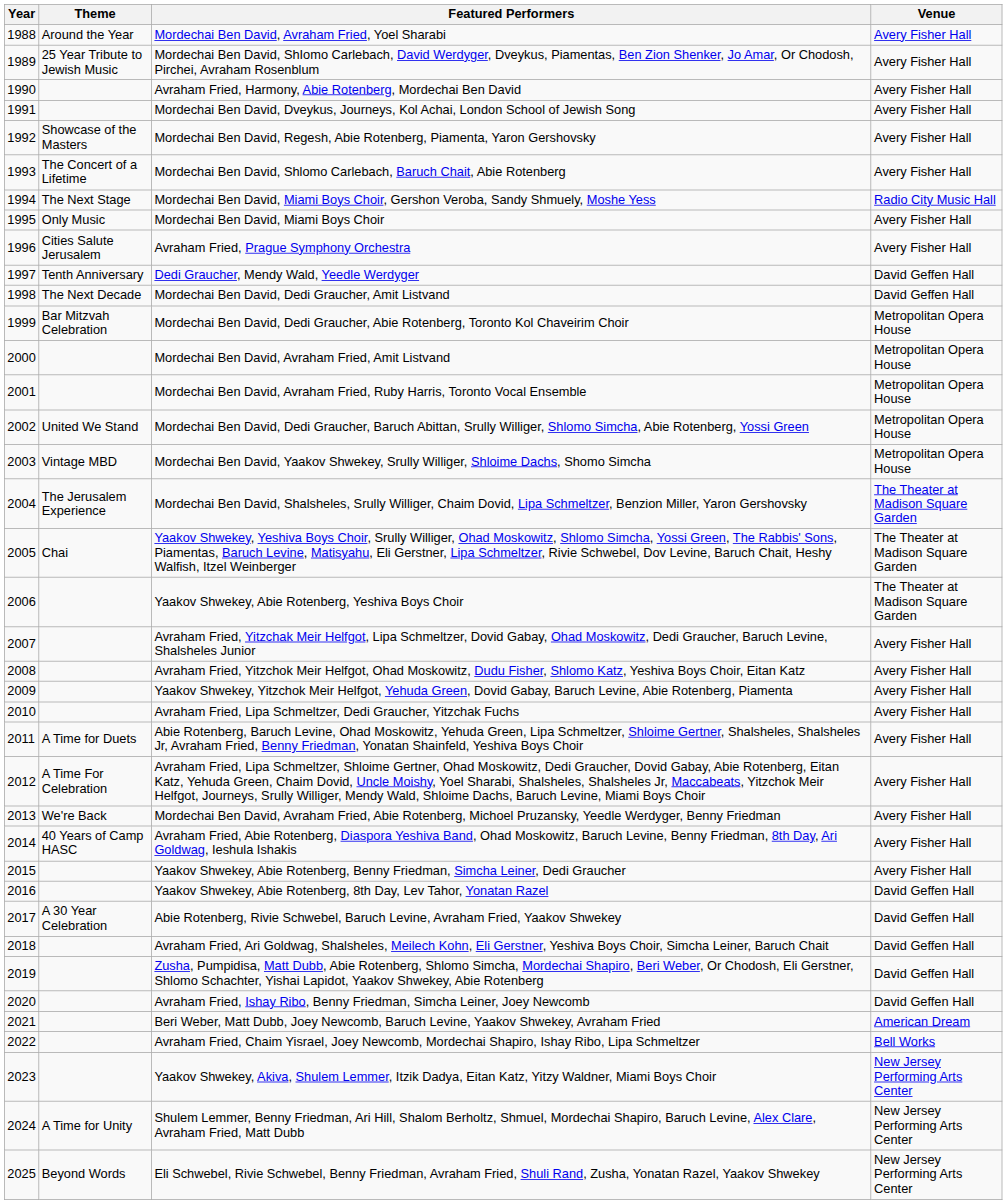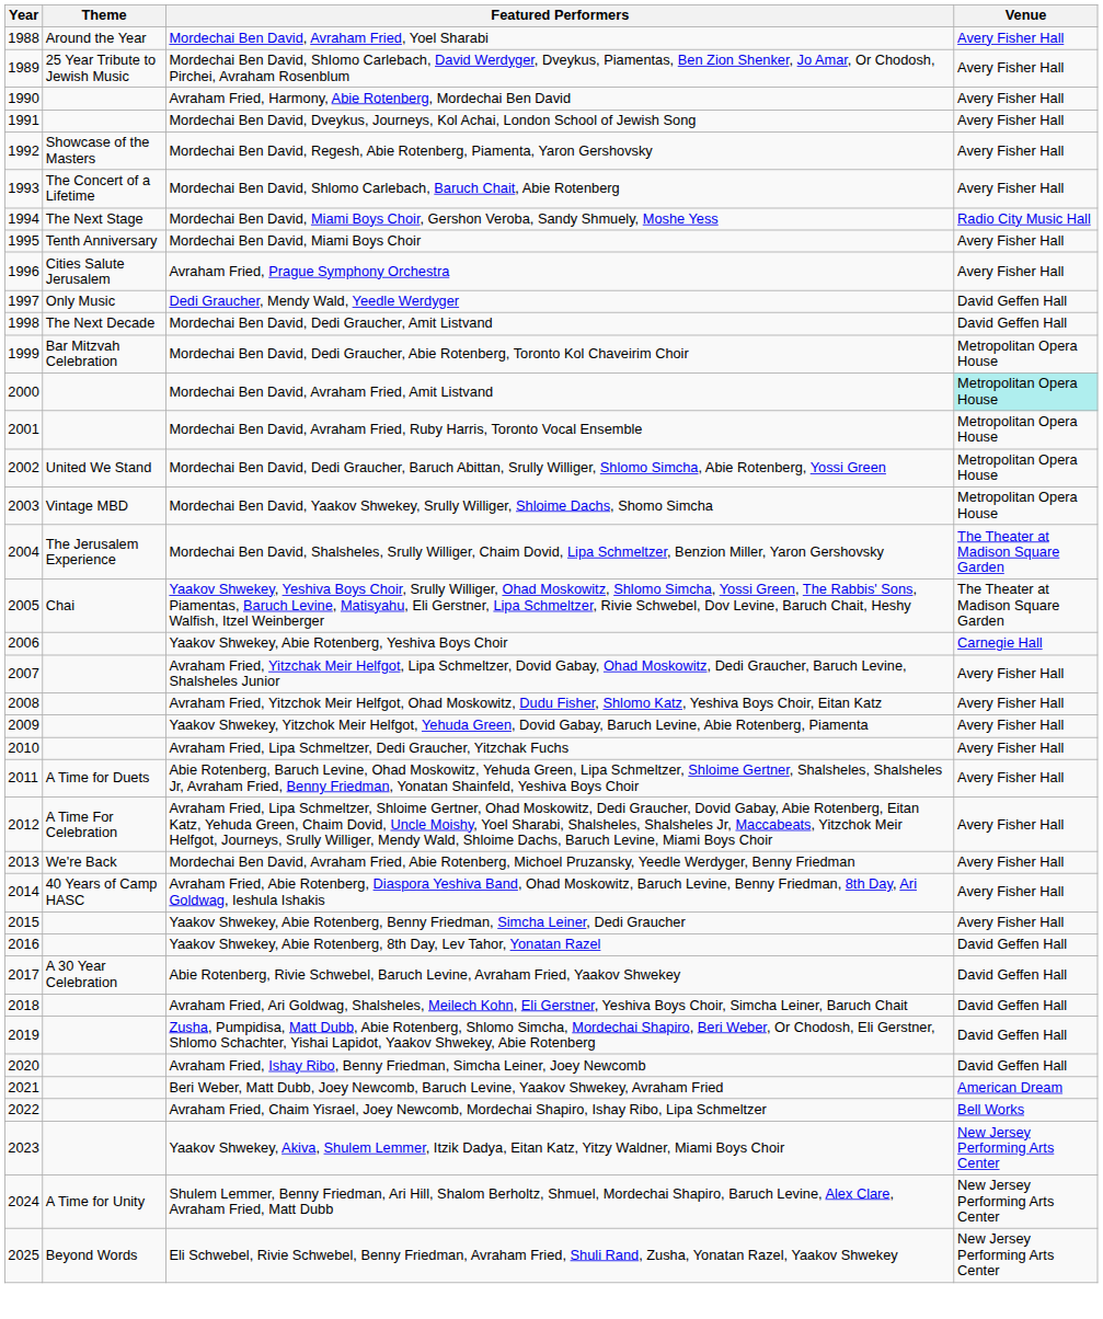 <table class="wikitable sortable">
 <tr>
 <th>Year</th>
 <th>Theme</th>
 <th>Featured Performers</th>
 <th>Venue</th>
 </tr>
 <tr>
 <td>1988</td>
 <td>Around the Year</td>
 <td><a href='#'>Mordechai Ben David</a>, <a href='#'>Avraham Fried</a>, Yoel Sharabi</td>
 <td><a href='#'>Avery Fisher Hall</a></td>
 </tr>
 <tr>
 <td>1989</td>
 <td>25 Year Tribute to Jewish Music</td>
 <td>Mordechai Ben David, ShIomo Carlebach, <a href='#'>David Werdyger</a>, Dveykus, Piamentas, <a href='#'>Ben Zion Shenker</a>, <a href='#'>Jo Amar</a>, Or Chodosh, Pirchei, Avraham Rosenblum</td>
 <td>Avery Fisher Hall</td>
 </tr>
 <tr>
 <td>1990</td>
 <td></td>
 <td>Avraham Fried, Harmony, <a href='#'>Abie Rotenberg</a>, Mordechai Ben David</td>
 <td>Avery Fisher Hall</td>
 </tr>
 <tr>
 <td>1991</td>
 <td></td>
 <td>Mordechai Ben David, Dveykus, Journeys, Kol Achai, London School of Jewish Song</td>
 <td>Avery Fisher Hall</td>
 </tr>
 <tr>
 <td>1992</td>
 <td>Showcase of the Masters</td>
 <td>Mordechai Ben David, Regesh, Abie Rotenberg, Piamenta, Yaron Gershovsky</td>
 <td>Avery Fisher Hall</td>
 </tr>
 <tr>
 <td>1993</td>
 <td>The Concert of a Lifetime</td>
 <td>Mordechai Ben David, Shlomo Carlebach, <a href='#'>Baruch Chait</a>, Abie Rotenberg</td>
 <td>Avery Fisher Hall</td>
 </tr>
 <tr>
 <td>1994</td>
 <td>The Next Stage</td>
 <td>Mordechai Ben David, <a href='#'>Miami Boys Choir</a>, Gershon Veroba, Sandy Shmuely, <a href='#'>Moshe Yess</a></td>
 <td><a href='#'>Radio City Music Hall</a></td>
 </tr>
 <tr>
 <td>1995</td>
-<td>Only Music</td>
+<td>Tenth Anniversary</td>
 <td>Mordechai Ben David, Miami Boys Choir</td>
 <td>Avery Fisher Hall</td>
 </tr>
 <tr>
 <td>1996</td>
 <td>Cities Salute Jerusalem</td>
 <td>Avraham Fried, <a href='#'>Prague Symphony Orchestra</a></td>
 <td>Avery Fisher Hall</td>
 </tr>
 <tr>
 <td>1997</td>
-<td>Tenth Anniversary</td>
+<td>Only Music</td>
 <td><a href='#'>Dedi Graucher</a>, Mendy Wald, <a href='#'>Yeedle Werdyger</a></td>
 <td>David Geffen Hall</td>
 </tr>
 <tr>
 <td>1998</td>
 <td>The Next Decade</td>
 <td>Mordechai Ben David, Dedi Graucher, Amit Listvand</td>
 <td>David Geffen Hall</td>
 </tr>
 <tr>
 <td>1999</td>
 <td>Bar Mitzvah Celebration</td>
 <td>Mordechai Ben David, Dedi Graucher, Abie Rotenberg, Toronto Kol Chaveirim Choir</td>
 <td>Metropolitan Opera House</td>
 </tr>
 <tr>
 <td>2000</td>
 <td></td>
 <td>Mordechai Ben David, Avraham Fried, Amit Listvand</td>
-<td>Metropolitan Opera House</td>
+<td style="background: paleturquoise;">Metropolitan Opera House</td>
 </tr>
 <tr>
 <td>2001</td>
 <td></td>
 <td>Mordechai Ben David, Avraham Fried, Ruby Harris, Toronto Vocal Ensemble</td>
 <td>Metropolitan Opera House</td>
 </tr>
 <tr>
 <td>2002</td>
 <td>United We Stand</td>
 <td>Mordechai Ben David, Dedi Graucher, Baruch Abittan, Srully Williger, <a href='#'>Shlomo Simcha</a>, Abie Rotenberg, <a href='#'>Yossi Green</a></td>
 <td>Metropolitan Opera House</td>
 </tr>
 <tr>
 <td>2003</td>
 <td>Vintage MBD</td>
 <td>Mordechai Ben David, Yaakov Shwekey, Srully Williger, <a href='#'>Shloime  Dachs</a>, Shomo Simcha</td>
 <td>Metropolitan Opera House</td>
 </tr>
 <tr>
 <td>2004</td>
 <td>The Jerusalem Experience</td>
 <td>Mordechai Ben David, Shalsheles, Srully Williger, Chaim Dovid,  <a href='#'>Lipa Schmeltzer</a>, Benzion Miller, Yaron Gershovsky</td>
 <td><a href='#'>The Theater at Madison Square Garden</a></td>
 </tr>
 <tr>
 <td>2005</td>
 <td>Chai</td>
 <td><a href='#'>Yaakov Shwekey</a>, <a href='#'>Yeshiva Boys Choir</a>, Srully Williger, <a href='#'>Ohad Moskowitz</a>, <a href='#'>Shlomo Simcha</a>, <a href='#'>Yossi Green</a>, <a href='#'>The Rabbis' Sons</a>, Piamentas, <a href='#'>Baruch Levine</a>, <a href='#'>Matisyahu</a>, Eli Gerstner, <a href='#'>Lipa Schmeltzer</a>, Rivie Schwebel, Dov Levine, Baruch Chait, Heshy Walfish, Itzel Weinberger</td>
 <td>The Theater at Madison Square Garden</td>
 </tr>
 <tr>
 <td>2006</td>
 <td></td>
 <td>Yaakov Shwekey, Abie Rotenberg, Yeshiva Boys Choir</td>
-<td>The Theater at Madison Square Garden</td>
+<td><a href='#'>Carnegie Hall</a></td>
 </tr>
 <tr>
 <td>2007</td>
 <td></td>
 <td>Avraham Fried, <a href='#'>Yitzchak Meir Helfgot</a>, Lipa Schmeltzer, Dovid Gabay, <a href='#'>Ohad Moskowitz</a>, Dedi Graucher, Baruch Levine, Shalsheles Junior</td>
 <td>Avery Fisher Hall</td>
 </tr>
 <tr>
 <td>2008</td>
 <td></td>
 <td>Avraham Fried, Yitzchok Meir Helfgot, Ohad Moskowitz, <a href='#'>Dudu Fisher</a>, <a href='#'>Shlomo Katz</a>, Yeshiva Boys Choir, Eitan Katz</td>
 <td>Avery Fisher Hall</td>
 </tr>
 <tr>
 <td>2009</td>
 <td></td>
 <td>Yaakov Shwekey, Yitzchok Meir Helfgot, <a href='#'>Yehuda Green</a>, Dovid Gabay, Baruch Levine, Abie Rotenberg, Piamenta</td>
 <td>Avery Fisher Hall</td>
 </tr>
 <tr>
 <td>2010</td>
 <td></td>
 <td>Avraham Fried, Lipa Schmeltzer, Dedi Graucher, Yitzchak Fuchs</td>
 <td>Avery Fisher Hall</td>
 </tr>
 <tr>
 <td>2011</td>
 <td>A Time for Duets</td>
 <td>Abie Rotenberg, Baruch Levine, Ohad Moskowitz, Yehuda Green, Lipa Schmeltzer, <a href='#'>Shloime Gertner</a>, Shalsheles, Shalsheles Jr, Avraham Fried, <a href='#'>Benny Friedman</a>, Yonatan Shainfeld, Yeshiva Boys Choir</td>
 <td>Avery Fisher Hall</td>
 </tr>
 <tr>
 <td>2012</td>
 <td>A Time For Celebration</td>
 <td>Avraham Fried, Lipa Schmeltzer, Shloime Gertner, Ohad Moskowitz, Dedi Graucher, Dovid Gabay, Abie Rotenberg, Eitan Katz, Yehuda Green, Chaim Dovid, <a href='#'>Uncle Moishy</a>, Yoel Sharabi, Shalsheles, Shalsheles Jr, <a href='#'>Maccabeats</a>, Yitzchok Meir Helfgot, Journeys, Srully Williger, Mendy Wald, Shloime Dachs, Baruch Levine, Miami Boys Choir</td>
 <td>Avery Fisher Hall</td>
 </tr>
 <tr>
 <td>2013</td>
 <td>We're Back</td>
 <td>Mordechai Ben David, Avraham Fried, Abie Rotenberg, Michoel Pruzansky, Yeedle Werdyger, Benny Friedman</td>
 <td>Avery Fisher Hall</td>
 </tr>
 <tr>
 <td>2014</td>
 <td>40 Years of Camp HASC</td>
 <td>Avraham Fried, Abie Rotenberg, <a href='#'>Diaspora Yeshiva Band</a>, Ohad Moskowitz, Baruch Levine, Benny Friedman, <a href='#'>8th Day</a>, <a href='#'>Ari Goldwag</a>, Ieshula Ishakis</td>
 <td>Avery Fisher Hall</td>
 </tr>
 <tr>
 <td>2015</td>
 <td></td>
 <td>Yaakov Shwekey, Abie Rotenberg, Benny Friedman, <a href='#'>Simcha  Leiner</a>, Dedi Graucher</td>
 <td>Avery Fisher Hall</td>
 </tr>
 <tr>
 <td>2016</td>
 <td></td>
 <td>Yaakov Shwekey, Abie Rotenberg, 8th Day, Lev Tahor, <a href='#'>Yonatan Razel</a></td>
 <td>David Geffen Hall</td>
 </tr>
 <tr>
 <td>2017</td>
 <td>A 30 Year Celebration</td>
 <td>Abie Rotenberg, Rivie Schwebel, Baruch Levine, Avraham Fried, Yaakov Shwekey</td>
 <td>David Geffen Hall</td>
 </tr>
 <tr>
 <td>2018</td>
 <td></td>
 <td>Avraham Fried, Ari Goldwag, Shalsheles, <a href='#'>Meilech Kohn</a>, <a href='#'>Eli Gerstner</a>, Yeshiva Boys Choir, Simcha Leiner, Baruch Chait</td>
 <td>David Geffen Hall</td>
 </tr>
 <tr>
 <td>2019</td>
 <td></td>
 <td><a href='#'>Zusha</a>, Pumpidisa, <a href='#'>Matt Dubb</a>, Abie Rotenberg, Shlomo Simcha, <a href='#'>Mordechai Shapiro</a>, <a href='#'>Beri Weber</a>, Or Chodosh, Eli Gerstner, Shlomo Schachter, Yishai Lapidot, Yaakov Shwekey, Abie Rotenberg</td>
 <td>David Geffen Hall</td>
 </tr>
 <tr>
 <td>2020</td>
 <td></td>
 <td>Avraham Fried, <a href='#'>Ishay Ribo</a>, Benny Friedman, Simcha Leiner, Joey Newcomb</td>
 <td>David Geffen Hall</td>
 </tr>
 <tr>
 <td>2021</td>
 <td></td>
 <td>Beri Weber, Matt Dubb, Joey Newcomb, Baruch Levine, Yaakov Shwekey, Avraham Fried</td>
 <td><a href='#'>American Dream</a></td>
 </tr>
 <tr>
 <td>2022</td>
 <td></td>
 <td>Avraham Fried, Chaim Yisrael, Joey Newcomb, Mordechai Shapiro, Ishay Ribo, Lipa Schmeltzer</td>
 <td><a href='#'>Bell Works</a></td>
 </tr>
 <tr>
 <td>2023</td>
 <td></td>
 <td>Yaakov Shwekey, <a href='#'>Akiva</a>, <a href='#'>Shulem Lemmer</a>, Itzik Dadya, Eitan Katz, Yitzy Waldner, Miami Boys Choir</td>
 <td><a href='#'>New Jersey Performing Arts Center</a></td>
 </tr>
 <tr>
 <td>2024</td>
 <td>A Time for Unity</td>
 <td>Shulem Lemmer, Benny Friedman, Ari Hill, Shalom Berholtz, Shmuel, Mordechai Shapiro, Baruch Levine, <a href='#'>Alex Clare</a>, Avraham Fried, Matt Dubb</td>
 <td>New Jersey Performing Arts Center</td>
 </tr>
 <tr>
 <td>2025</td>
 <td>Beyond Words</td>
 <td>Eli Schwebel, Rivie Schwebel, Benny Friedman, Avraham Fried, <a href='#'>Shuli Rand</a>, Zusha, Yonatan Razel, Yaakov Shwekey</td>
 <td>New Jersey Performing Arts Center</td>
 </tr>
 </table>
